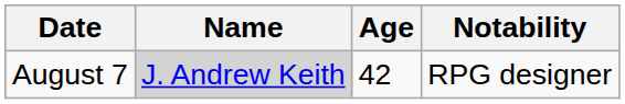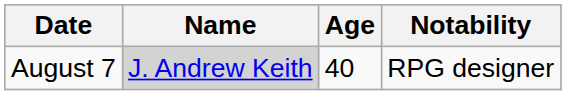 <table class="wikitable">
 <tr>
 <th>Date</th>
 <th>Name</th>
 <th>Age</th>
 <th>Notability</th>
 </tr>
 <tr>
 <td>August 7</td>
 <td style="background: lightgrey;"><a href='#'>J. Andrew Keith</a></td>
-<td>42</td>
+<td>40</td>
 <td>RPG designer</td>
 </tr>
 </table>
